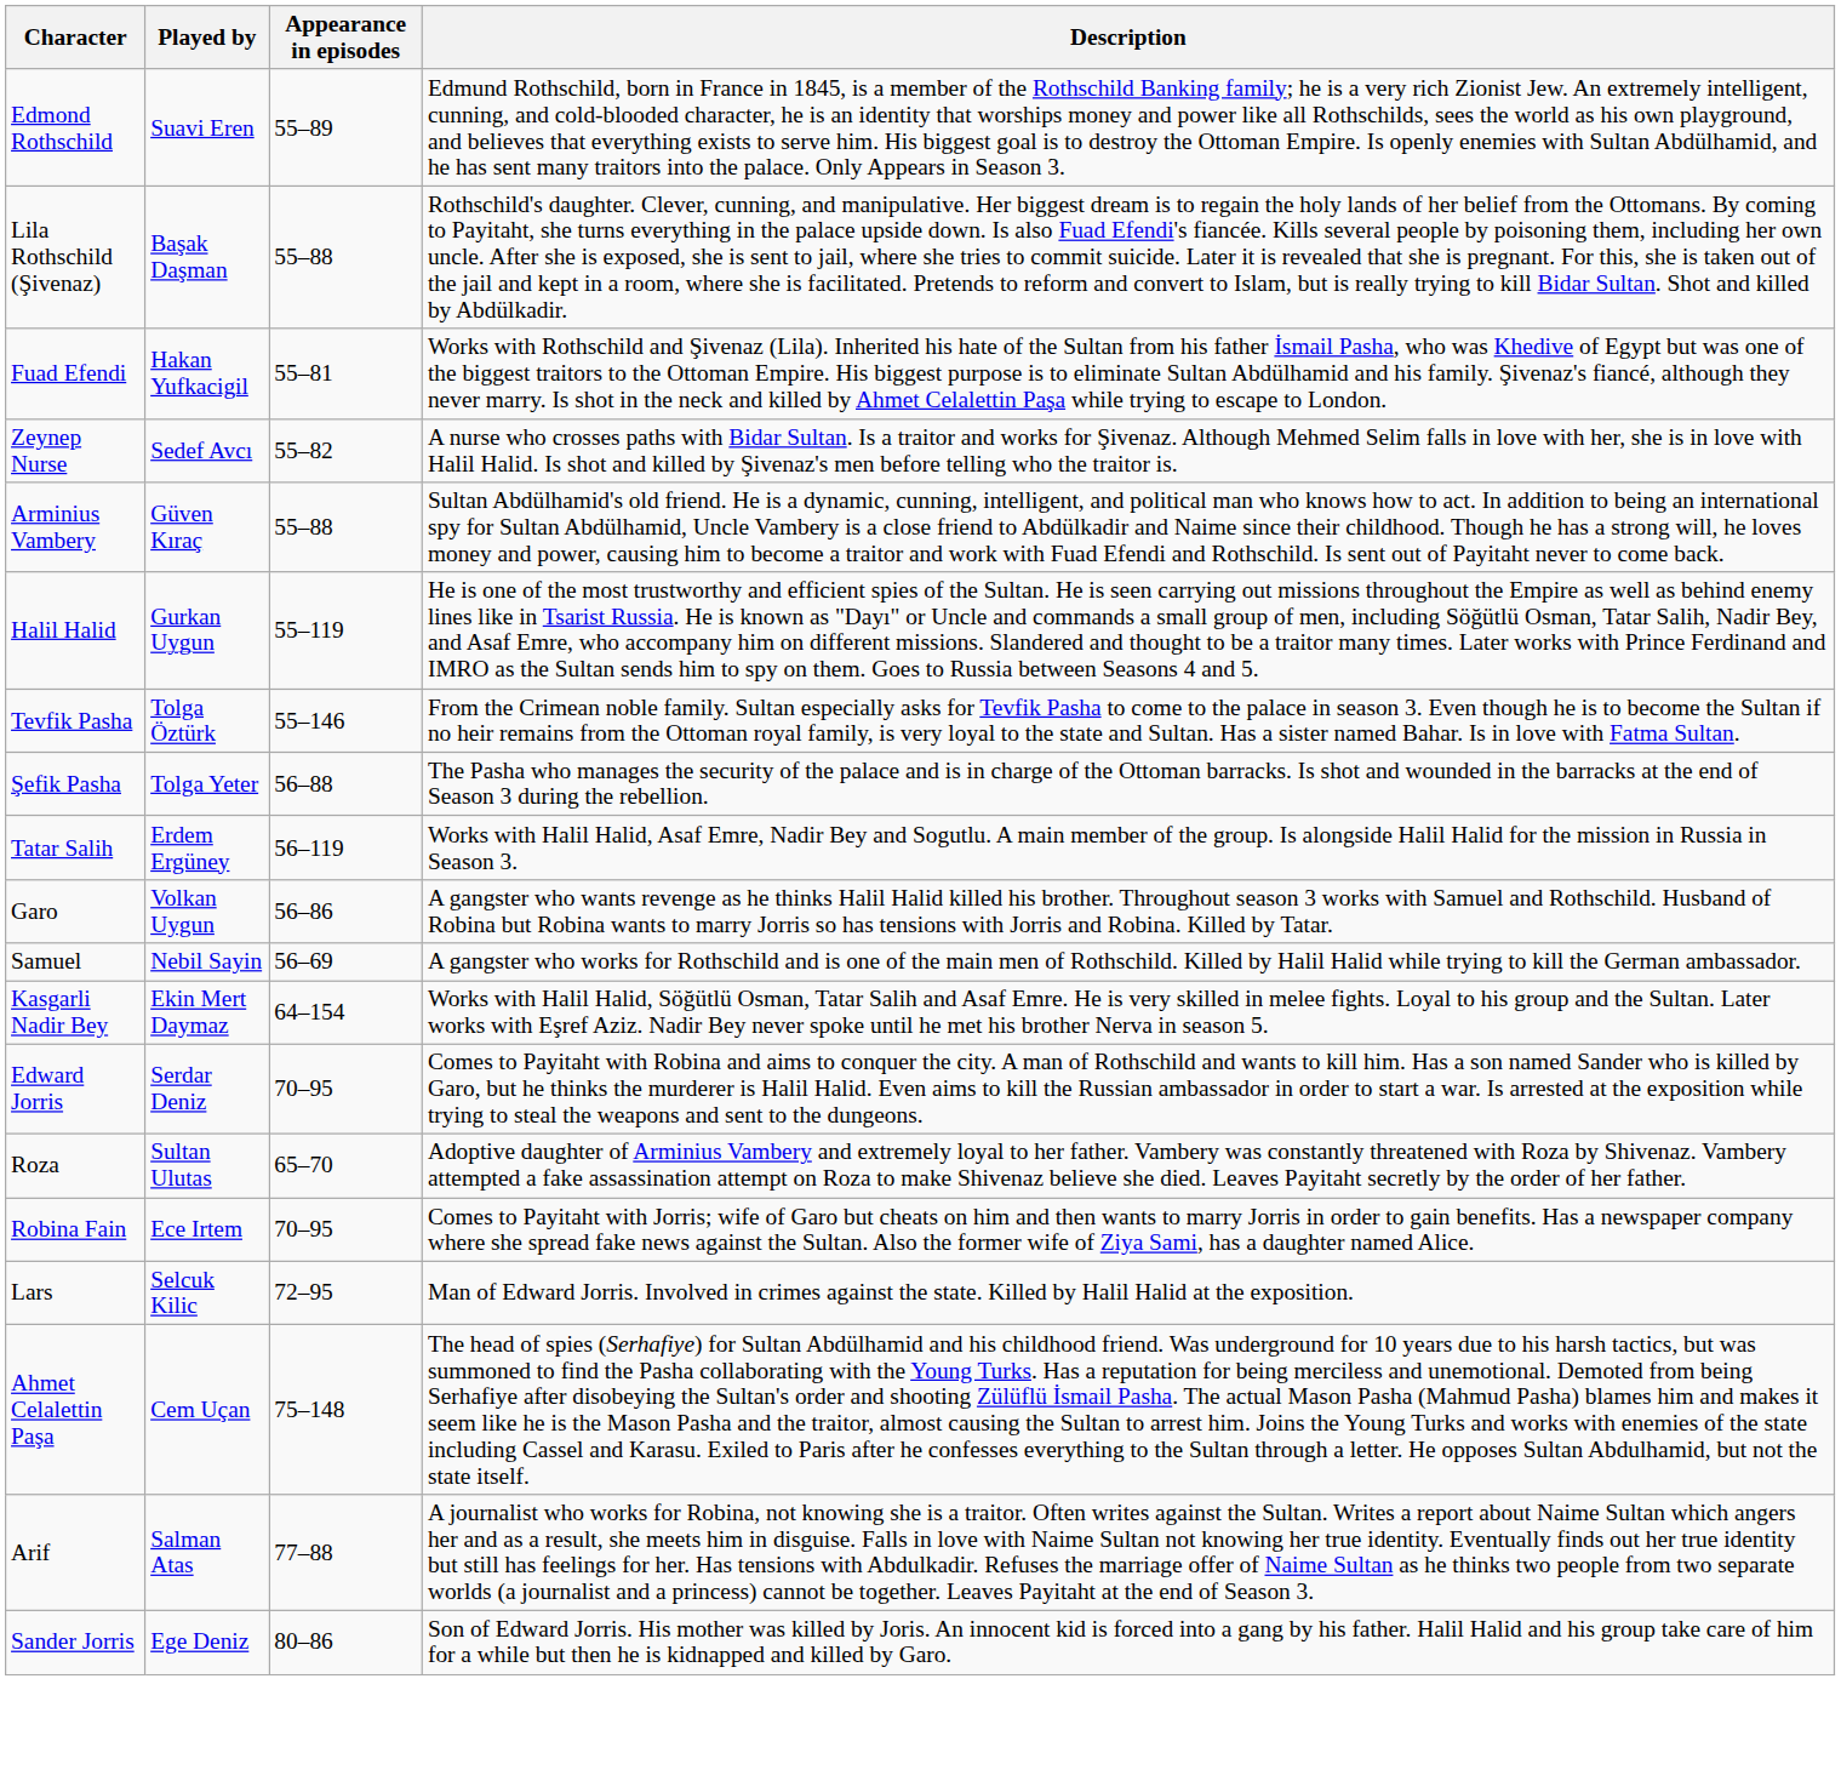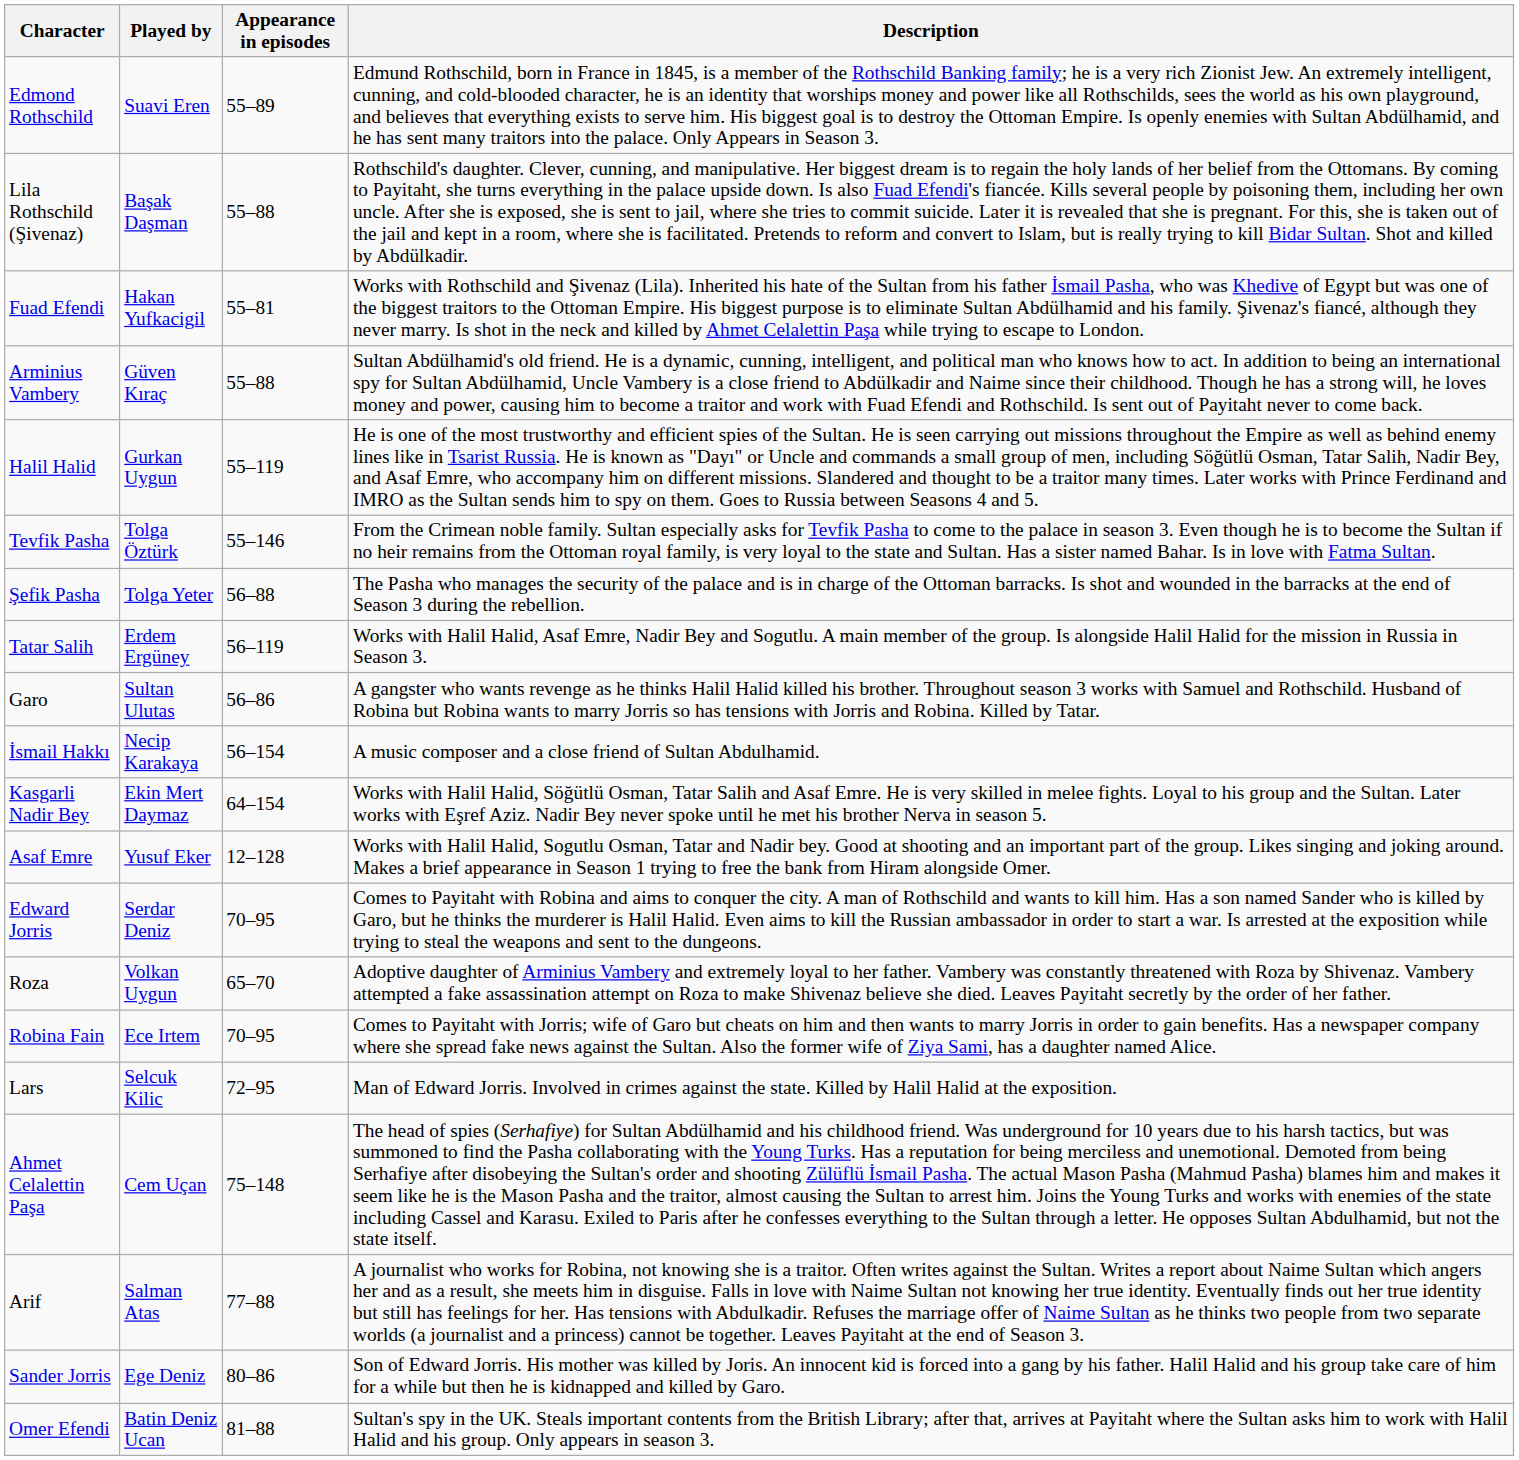 <table class="wikitable">
 <tr>
 <th>Character</th>
 <th>Played by</th>
 <th>Appearance in episodes</th>
 <th>Description</th>
 </tr>
 <tr>
 <td><a href='#'>Edmond Rothschild</a></td>
 <td><a href='#'>Suavi Eren</a></td>
 <td>55–89</td>
 <td>Edmund Rothschild, born in France in 1845, is a member of the <a href='#'>Rothschild Banking family</a>; he is a very rich Zionist Jew. An extremely intelligent, cunning, and cold-blooded character, he is an identity that worships money and power like all Rothschilds, sees the world as his own playground, and believes that everything exists to serve him. His biggest goal is to destroy the Ottoman Empire. Is openly enemies with Sultan Abdülhamid, and he has sent many traitors into the palace. Only Appears in Season 3.</td>
 </tr>
 <tr>
 <td>Lila Rothschild (Şivenaz)</td>
 <td><a href='#'>Başak Daşman</a></td>
 <td>55–88</td>
 <td>Rothschild's daughter. Clever, cunning, and manipulative. Her biggest dream is to regain the holy lands of her belief from the Ottomans. By coming to Payitaht, she turns everything in the palace upside down. Is also <a href='#'>Fuad Efendi</a>'s fiancée. Kills several people by poisoning them, including her own uncle. After she is exposed, she is sent to jail, where she tries to commit suicide. Later it is revealed that she is pregnant. For this, she is taken out of the jail and kept in a room, where she is facilitated. Pretends to reform and convert to Islam, but is really trying to kill <a href='#'>Bidar Sultan</a>. Shot and killed by Abdülkadir.</td>
 </tr>
 <tr>
 <td><a href='#'>Fuad Efendi</a></td>
 <td><a href='#'>Hakan Yufkacigil</a></td>
 <td>55–81</td>
 <td>Works with Rothschild and Şivenaz (Lila). Inherited his hate of the Sultan from his father <a href='#'>İsmail Pasha</a>, who was <a href='#'>Khedive</a> of Egypt but was one of the biggest traitors to the Ottoman Empire. His biggest purpose is to eliminate Sultan Abdülhamid and his family. Şivenaz's fiancé, although they never marry. Is shot in the neck and killed by <a href='#'>Ahmet Celalettin Paşa</a> while trying to escape to London.</td>
-</tr>
-<tr>
-<td><a href='#'>Zeynep Nurse</a></td>
-<td><a href='#'>Sedef Avcı</a></td>
-<td>55–82</td>
-<td>A nurse who crosses paths with <a href='#'>Bidar Sultan</a>. Is a traitor and works for Şivenaz. Although Mehmed Selim falls in love with her, she is in love with Halil Halid. Is shot and killed by Şivenaz's men before telling who the traitor is.</td>
 </tr>
 <tr>
 <td><a href='#'>Arminius Vambery</a></td>
 <td><a href='#'>Güven Kıraç</a></td>
 <td>55–88</td>
 <td>Sultan Abdülhamid's old friend. He is a dynamic, cunning, intelligent, and political man who knows how to act. In addition to being an international spy for Sultan Abdülhamid, Uncle Vambery is a close friend to Abdülkadir and Naime since their childhood. Though he has a strong will, he loves money and power, causing him to become a traitor and work with Fuad Efendi and Rothschild. Is sent out of Payitaht never to come back.</td>
 </tr>
 <tr>
 <td><a href='#'>Halil Halid</a></td>
 <td><a href='#'>Gurkan Uygun</a></td>
 <td>55–119</td>
 <td>He is one of the most trustworthy and efficient spies of the Sultan. He is seen carrying out missions throughout the Empire as well as behind enemy lines like in <a href='#'>Tsarist Russia</a>. He is known as "Dayı" or Uncle and commands a small group of men, including Söğütlü Osman, Tatar Salih, Nadir Bey, and Asaf Emre, who accompany him on different missions. Slandered and thought to be a traitor many times. Later works with Prince Ferdinand and IMRO as the Sultan sends him to spy on them. Goes to Russia between Seasons 4 and 5.</td>
 </tr>
 <tr>
 <td><a href='#'>Tevfik Pasha</a></td>
 <td><a href='#'>Tolga Öztürk</a></td>
 <td>55–146</td>
 <td>From the Crimean noble family. Sultan especially asks for <a href='#'>Tevfik Pasha</a> to come to the palace in season 3. Even though he is to become the Sultan if no heir remains from the Ottoman royal family, is very loyal to the state and Sultan. Has a sister named Bahar. Is in love with <a href='#'>Fatma Sultan</a>.</td>
 </tr>
 <tr>
 <td><a href='#'>Şefik Pasha</a></td>
 <td><a href='#'>Tolga Yeter</a></td>
 <td>56–88</td>
 <td>The Pasha who manages the security of the palace and is in charge of the Ottoman barracks. Is shot and wounded in the barracks at the end of Season 3 during the rebellion.</td>
 </tr>
 <tr>
 <td><a href='#'>Tatar Salih</a></td>
 <td><a href='#'>Erdem Ergüney</a></td>
 <td>56–119</td>
 <td>Works with Halil Halid, Asaf Emre, Nadir Bey and Sogutlu. A main member of the group. Is alongside Halil Halid for the mission in Russia in Season 3.</td>
 </tr>
 <tr>
 <td>Garo</td>
-<td><a href='#'>Volkan Uygun</a></td>
+<td><a href='#'>Sultan Ulutas</a></td>
 <td>56–86</td>
 <td>A gangster who wants revenge as he thinks Halil Halid killed his brother. Throughout season 3 works with Samuel and Rothschild. Husband of Robina but Robina wants to marry Jorris so has tensions with Jorris and Robina. Killed by Tatar.</td>
 </tr>
 <tr>
-<td>Samuel</td>
-<td><a href='#'>Nebil Sayin</a></td>
-<td>56–69</td>
-<td>A gangster who works for Rothschild and is one of the main men of Rothschild. Killed by Halil Halid while trying to kill the German ambassador.</td>
+<td><a href='#'>İsmail Hakkı</a></td>
+<td><a href='#'>Necip Karakaya</a></td>
+<td>56–154</td>
+<td>A music composer and a close friend of Sultan Abdulhamid.</td>
 </tr>
 <tr>
 <td><a href='#'>Kasgarli Nadir Bey</a></td>
 <td><a href='#'>Ekin Mert Daymaz</a></td>
 <td>64–154</td>
 <td>Works with Halil Halid, Söğütlü Osman, Tatar Salih and Asaf Emre. He is very skilled in melee fights. Loyal to his group and the Sultan. Later works with Eşref Aziz. Nadir Bey never spoke until he met his brother Nerva in season 5.</td>
+</tr>
+<tr>
+<td><a href='#'>Asaf Emre</a></td>
+<td><a href='#'>Yusuf Eker</a></td>
+<td>12–128</td>
+<td>Works with Halil Halid, Sogutlu Osman, Tatar and Nadir bey. Good at shooting and an important part of the group. Likes singing and joking around. Makes a brief appearance in Season 1 trying to free the bank from Hiram alongside Omer.</td>
 </tr>
 <tr>
 <td><a href='#'>Edward Jorris</a></td>
 <td><a href='#'>Serdar Deniz</a></td>
 <td>70–95</td>
 <td>Comes to Payitaht with Robina and aims to conquer the city. A man of Rothschild and wants to kill him. Has a son named Sander who is killed by Garo, but he thinks the murderer is Halil Halid. Even aims to kill the Russian ambassador in order to start a war. Is arrested at the exposition while trying to steal the weapons and sent to the dungeons.</td>
 </tr>
 <tr>
 <td>Roza</td>
-<td><a href='#'>Sultan Ulutas</a></td>
+<td><a href='#'>Volkan Uygun</a></td>
 <td>65–70</td>
 <td>Adoptive daughter of <a href='#'>Arminius Vambery</a> and extremely loyal to her father. Vambery was constantly threatened with Roza by Shivenaz. Vambery attempted a fake assassination attempt on Roza to make Shivenaz believe she died. Leaves Payitaht secretly by the order of her father.</td>
 </tr>
 <tr>
 <td><a href='#'>Robina Fain</a></td>
 <td><a href='#'>Ece Irtem</a></td>
 <td>70–95</td>
 <td>Comes to Payitaht with Jorris; wife of Garo but cheats on him and then wants to marry Jorris in order to gain benefits. Has a newspaper company where she spread fake news against the Sultan. Also the former wife of <a href='#'>Ziya Sami</a>, has a daughter named Alice.</td>
 </tr>
 <tr>
 <td>Lars</td>
 <td><a href='#'>Selcuk Kilic</a></td>
 <td>72–95</td>
 <td>Man of Edward Jorris. Involved in crimes against the state. Killed by Halil Halid at the exposition.</td>
 </tr>
 <tr>
 <td><a href='#'>Ahmet Celalettin Paşa</a></td>
 <td><a href='#'>Cem Uçan</a></td>
 <td>75–148</td>
 <td>The head of spies (<em>Serhafiye</em>) for Sultan Abdülhamid and his childhood friend. Was underground for 10 years due to his harsh tactics, but was summoned to find the Pasha collaborating with the <a href='#'>Young Turks</a>. Has a reputation for being merciless and unemotional. Demoted from being Serhafiye after disobeying the Sultan's order and shooting <a href='#'>Zülüflü İsmail Pasha</a>. The actual Mason Pasha (Mahmud Pasha) blames him and makes it seem like he is the Mason Pasha and the traitor, almost causing the Sultan to arrest him. Joins the Young Turks and works with enemies of the state including Cassel and Karasu. Exiled to Paris after he confesses everything to the Sultan through a letter. He opposes Sultan Abdulhamid, but not the state itself.</td>
 </tr>
 <tr>
 <td>Arif</td>
 <td><a href='#'>Salman Atas</a></td>
 <td>77–88</td>
 <td>A journalist who works for Robina, not knowing she is a traitor. Often writes against the Sultan. Writes a report about Naime Sultan which angers her and as a result, she meets him in disguise. Falls in love with Naime Sultan not knowing her true identity. Eventually finds out her true identity but still has feelings for her. Has tensions with Abdulkadir. Refuses the marriage offer of <a href='#'>Naime Sultan</a> as he thinks two people from two separate worlds (a journalist and a princess) cannot be together. Leaves Payitaht at the end of Season 3.</td>
 </tr>
 <tr>
 <td><a href='#'>Sander Jorris</a></td>
 <td><a href='#'>Ege Deniz</a></td>
 <td>80–86</td>
 <td>Son of Edward Jorris. His mother was killed by Joris. An innocent kid is forced into a gang by his father. Halil Halid and his group take care of him for a while but then he is kidnapped and killed by Garo.</td>
 </tr>
+<tr>
+<td><a href='#'>Omer Efendi</a></td>
+<td><a href='#'>Batin Deniz Ucan</a></td>
+<td>81–88</td>
+<td>Sultan's spy in the UK. Steals important contents from the British Library; after that, arrives at Payitaht where the Sultan asks him to work with Halil Halid and his group. Only appears in season 3.</td>
+</tr>
 </table>
